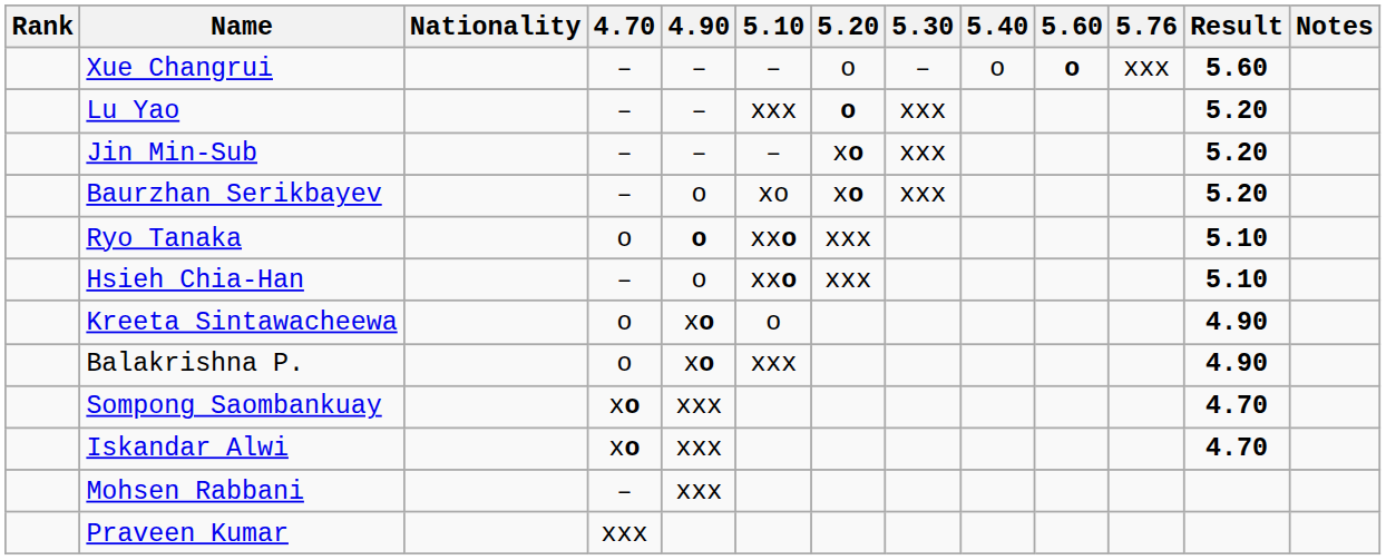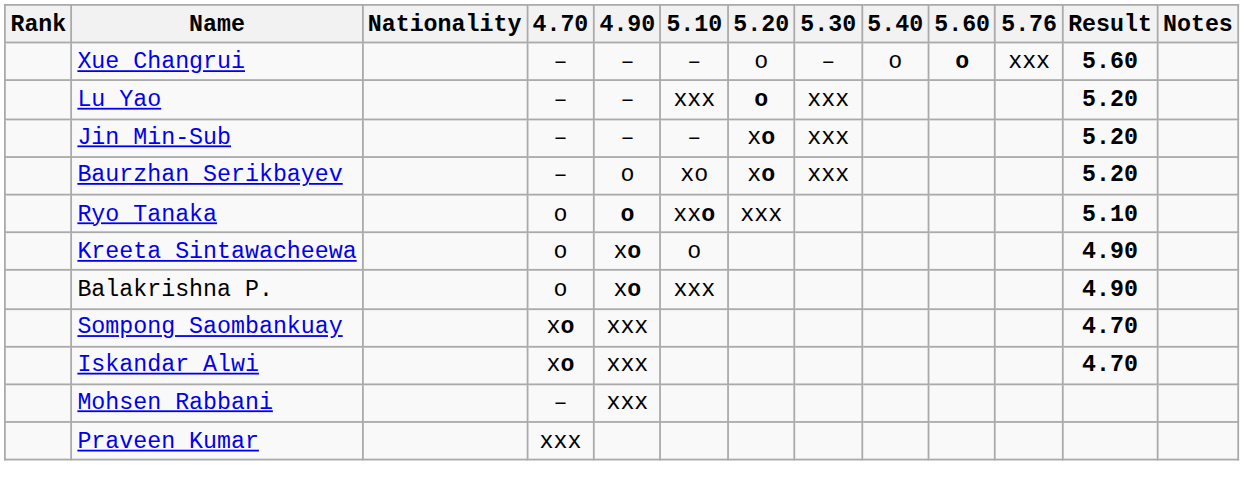 <table class="wikitable sortable" style="text-align:center">
 <tr>
 <th>Rank</th>
 <th>Name</th>
 <th>Nationality</th>
 <th>4.70</th>
 <th>4.90</th>
 <th>5.10</th>
 <th>5.20</th>
 <th>5.30</th>
 <th>5.40</th>
 <th>5.60</th>
 <th>5.76</th>
 <th>Result</th>
 <th>Notes</th>
 </tr>
 <tr>
 <td></td>
 <td align=left><a href='#'>Xue Changrui</a></td>
 <td align=left></td>
 <td>–</td>
 <td>–</td>
 <td>–</td>
 <td>o</td>
 <td>–</td>
 <td>o</td>
 <td><strong>o</strong></td>
 <td>xxx</td>
 <td><strong>5.60</strong></td>
 <td></td>
 </tr>
 <tr>
 <td></td>
 <td align=left><a href='#'>Lu Yao</a></td>
 <td align=left></td>
 <td>–</td>
 <td>–</td>
 <td>xxx</td>
 <td><strong>o</strong></td>
 <td>xxx</td>
 <td></td>
 <td></td>
 <td></td>
 <td><strong>5.20</strong></td>
 <td></td>
 </tr>
 <tr>
 <td></td>
 <td align=left><a href='#'>Jin Min-Sub</a></td>
 <td align=left></td>
 <td>–</td>
 <td>–</td>
 <td>–</td>
 <td>x<strong>o</strong></td>
 <td>xxx</td>
 <td></td>
 <td></td>
 <td></td>
 <td><strong>5.20</strong></td>
 <td></td>
 </tr>
 <tr>
 <td></td>
 <td align=left><a href='#'>Baurzhan Serikbayev</a></td>
 <td align=left></td>
 <td>–</td>
 <td>o</td>
 <td>xo</td>
 <td>x<strong>o</strong></td>
 <td>xxx</td>
 <td></td>
 <td></td>
 <td></td>
 <td><strong>5.20</strong></td>
 <td></td>
 </tr>
 <tr>
 <td></td>
 <td align=left><a href='#'>Ryo Tanaka</a></td>
 <td align=left></td>
 <td>o</td>
 <td><strong>o</strong></td>
-<td>xx<strong>o</strong></td>
-<td>xxx</td>
-<td></td>
-<td></td>
-<td></td>
-<td></td>
-<td><strong>5.10</strong></td>
-<td></td>
-</tr>
-<tr>
-<td></td>
-<td align=left><a href='#'>Hsieh Chia-Han</a></td>
-<td align=left></td>
-<td>–</td>
-<td>o</td>
 <td>xx<strong>o</strong></td>
 <td>xxx</td>
 <td></td>
 <td></td>
 <td></td>
 <td></td>
 <td><strong>5.10</strong></td>
 <td></td>
 </tr>
 <tr>
 <td></td>
 <td align=left><a href='#'>Kreeta Sintawacheewa</a></td>
 <td align=left></td>
 <td>o</td>
 <td>x<strong>o</strong></td>
 <td>o</td>
 <td></td>
 <td></td>
 <td></td>
 <td></td>
 <td></td>
 <td><strong>4.90</strong></td>
 <td></td>
 </tr>
 <tr>
 <td></td>
 <td align=left>Balakrishna P.</td>
 <td align=left></td>
 <td>o</td>
 <td>x<strong>o</strong></td>
 <td>xxx</td>
 <td></td>
 <td></td>
 <td></td>
 <td></td>
 <td></td>
 <td><strong>4.90</strong></td>
 <td></td>
 </tr>
 <tr>
 <td></td>
 <td align=left><a href='#'>Sompong Saombankuay</a></td>
 <td align=left></td>
 <td>x<strong>o</strong></td>
 <td>xxx</td>
 <td></td>
 <td></td>
 <td></td>
 <td></td>
 <td></td>
 <td></td>
 <td><strong>4.70</strong></td>
 <td></td>
 </tr>
 <tr>
 <td></td>
 <td align=left><a href='#'>Iskandar Alwi</a></td>
 <td align=left></td>
 <td>x<strong>o</strong></td>
 <td>xxx</td>
 <td></td>
 <td></td>
 <td></td>
 <td></td>
 <td></td>
 <td></td>
 <td><strong>4.70</strong></td>
 <td></td>
 </tr>
 <tr>
 <td></td>
 <td align=left><a href='#'>Mohsen Rabbani</a></td>
 <td align=left></td>
 <td>–</td>
 <td>xxx</td>
 <td></td>
 <td></td>
 <td></td>
 <td></td>
 <td></td>
 <td></td>
 <td><strong></strong></td>
 <td></td>
 </tr>
 <tr>
 <td></td>
 <td align=left><a href='#'>Praveen Kumar</a></td>
 <td align=left></td>
 <td>xxx</td>
 <td></td>
 <td></td>
 <td></td>
 <td></td>
 <td></td>
 <td></td>
 <td></td>
 <td><strong></strong></td>
 <td></td>
 </tr>
 </table>
